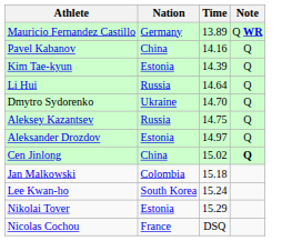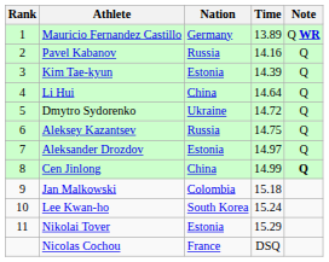 <table class="wikitable sortable" style="text-align:center">
 <tr>
+<th>Rank</th>
 <th>Athlete</th>
 <th>Nation</th>
 <th>Time</th>
 <th>Note</th>
 </tr>
 <tr bgcolor=ccffcc>
+<td>1</td>
 <td align=left><a href='#'>Mauricio Fernandez Castillo</a></td>
 <td align=left> <a href='#'>Germany</a></td>
 <td>13.89</td>
 <td>Q <strong><a href='#'>WR</a></strong></td>
 </tr>
 <tr bgcolor=ccffcc>
+<td>2</td>
 <td align=left><a href='#'>Pavel Kabanov</a></td>
-<td align=left> <a href='#'>China</a></td>
+<td align=left> <a href='#'>Russia</a></td>
 <td>14.16</td>
 <td>Q</td>
 </tr>
 <tr bgcolor=ccffcc>
+<td>3</td>
 <td align=left><a href='#'>Kim Tae-kyun</a></td>
 <td align=left> <a href='#'>Estonia</a></td>
 <td>14.39</td>
 <td>Q</td>
 </tr>
 <tr bgcolor=ccffcc>
+<td>4</td>
 <td align=left><a href='#'>Li Hui</a></td>
-<td align=left> <a href='#'>Russia</a></td>
+<td align=left> <a href='#'>China</a></td>
 <td>14.64</td>
 <td>Q</td>
 </tr>
 <tr bgcolor=ccffcc>
+<td>5</td>
 <td align=left>Dmytro Sydorenko</td>
 <td align=left> <a href='#'>Ukraine</a></td>
-<td>14.70</td>
+<td>14.72</td>
 <td>Q</td>
 </tr>
 <tr bgcolor=ccffcc>
+<td>6</td>
 <td align=left><a href='#'>Aleksey Kazantsev</a></td>
 <td align=left> <a href='#'>Russia</a></td>
 <td>14.75</td>
 <td>Q</td>
 </tr>
 <tr bgcolor=ccffcc>
+<td>7</td>
 <td align=left><a href='#'>Aleksander Drozdov</a></td>
 <td align=left> <a href='#'>Estonia</a></td>
 <td>14.97</td>
 <td>Q</td>
 </tr>
 <tr bgcolor=ccffcc>
+<td>8</td>
 <td align=left><a href='#'>Cen Jinlong</a></td>
 <td align=left> <a href='#'>China</a></td>
-<td>15.02</td>
+<td>14.99</td>
 <td><strong>Q</strong></td>
 </tr>
 <tr>
+<td>9</td>
 <td align=left><a href='#'>Jan Malkowski</a></td>
 <td align=left> <a href='#'>Colombia</a></td>
 <td>15.18</td>
 <td></td>
 </tr>
 <tr>
+<td>10</td>
 <td align=left><a href='#'>Lee Kwan-ho</a></td>
 <td align=left> <a href='#'>South Korea</a></td>
 <td>15.24</td>
 <td></td>
 </tr>
 <tr>
+<td>11</td>
 <td align=left><a href='#'>Nikolai Tover</a></td>
 <td align=left> <a href='#'>Estonia</a></td>
 <td>15.29</td>
 <td></td>
 </tr>
 <tr>
+<td></td>
 <td align=left><a href='#'>Nicolas Cochou</a></td>
 <td align=left> <a href='#'>France</a></td>
 <td>DSQ</td>
 <td></td>
 </tr>
 </table>
